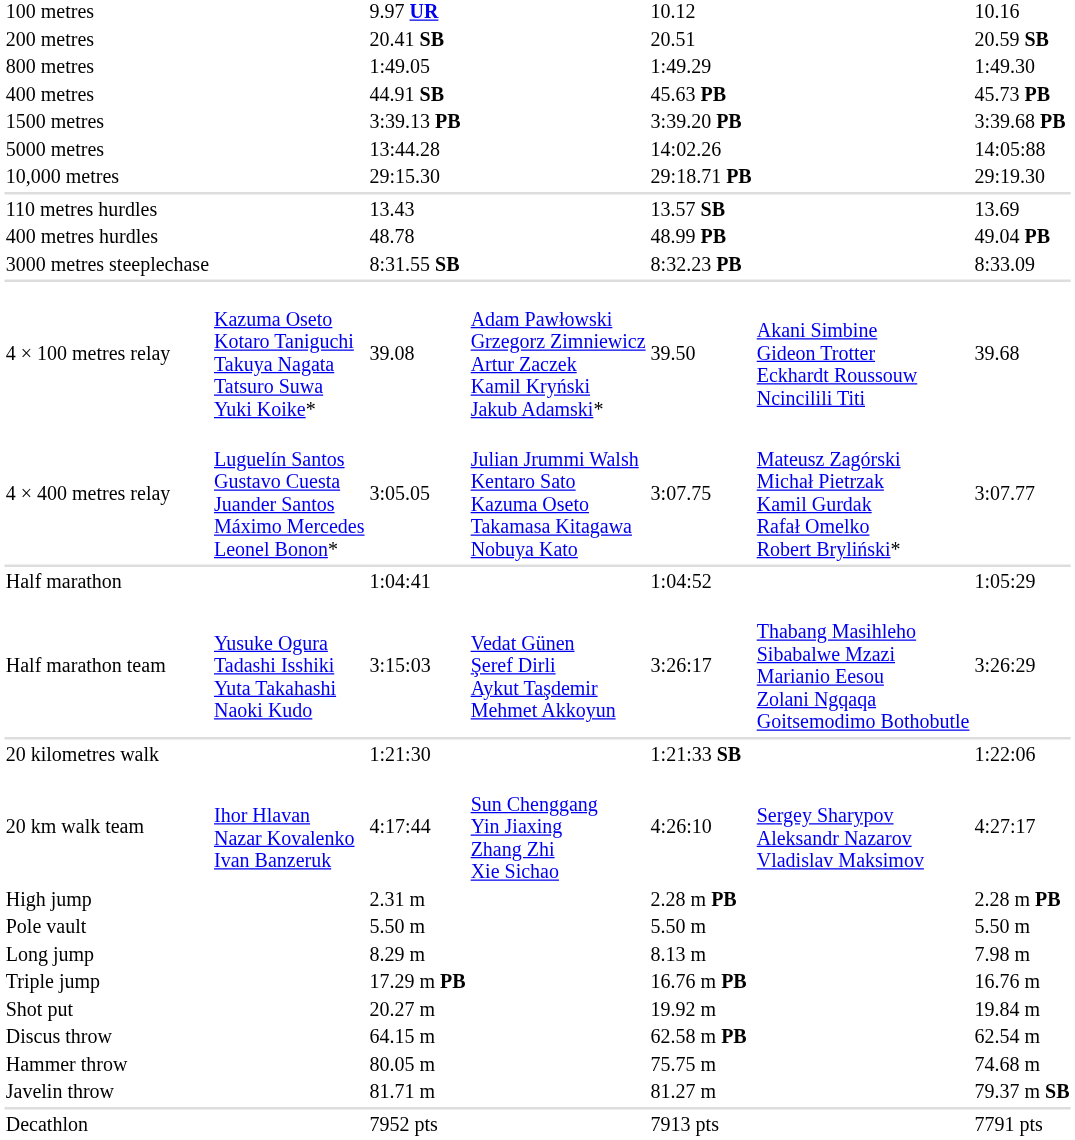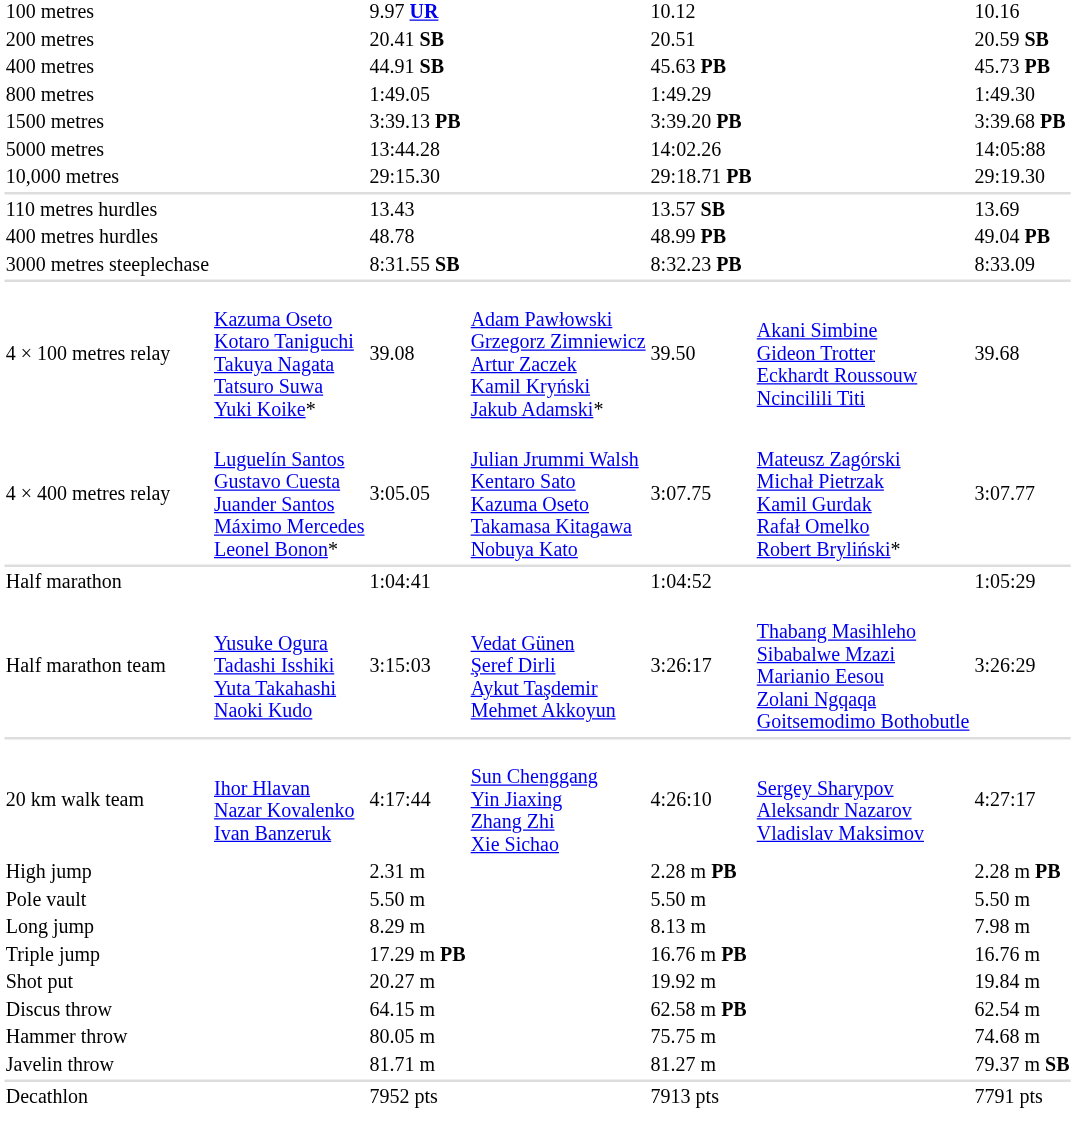 <table>
 <tr>
 <td>100 metres<br></td>
 <td></td>
 <td>9.97 <strong><a href='#'>UR</a></strong></td>
 <td></td>
 <td>10.12</td>
 <td></td>
 <td>10.16</td>
 </tr>
 <tr>
 <td>200 metres<br></td>
 <td></td>
 <td>20.41 <strong>SB</strong></td>
 <td></td>
 <td>20.51</td>
 <td></td>
 <td>20.59 <strong>SB</strong></td>
 </tr>
 <tr>
+<td>400 metres<br></td>
+<td></td>
+<td>44.91 <strong>SB</strong></td>
+<td></td>
+<td>45.63 <strong>PB</strong></td>
+<td></td>
+<td>45.73 <strong>PB</strong></td>
+</tr>
+<tr>
 <td>800 metres<br></td>
 <td></td>
 <td>1:49.05</td>
 <td></td>
 <td>1:49.29</td>
 <td></td>
 <td>1:49.30</td>
-</tr>
-<tr>
-<td>400 metres<br></td>
-<td></td>
-<td>44.91 <strong>SB</strong></td>
-<td></td>
-<td>45.63 <strong>PB</strong></td>
-<td></td>
-<td>45.73 <strong>PB</strong></td>
 </tr>
 <tr>
 <td>1500 metres<br></td>
 <td></td>
 <td>3:39.13 <strong>PB</strong></td>
 <td></td>
 <td>3:39.20 <strong>PB</strong></td>
 <td></td>
 <td>3:39.68 <strong>PB</strong></td>
 </tr>
 <tr>
 <td>5000 metres<br></td>
 <td></td>
 <td>13:44.28</td>
 <td></td>
 <td>14:02.26</td>
 <td></td>
 <td>14:05:88</td>
 </tr>
 <tr>
 <td>10,000 metres<br></td>
 <td></td>
 <td>29:15.30</td>
 <td></td>
 <td>29:18.71 <strong>PB</strong></td>
 <td></td>
 <td>29:19.30</td>
 </tr>
 <tr bgcolor=#DDDDDD>
 <td colspan=7></td>
 </tr>
 <tr>
 <td>110 metres hurdles<br></td>
 <td></td>
 <td>13.43</td>
 <td></td>
 <td>13.57 <strong>SB</strong></td>
 <td></td>
 <td>13.69</td>
 </tr>
 <tr>
 <td>400 metres hurdles<br></td>
 <td></td>
 <td>48.78</td>
 <td></td>
 <td>48.99 <strong>PB</strong></td>
 <td></td>
 <td>49.04 <strong>PB</strong></td>
 </tr>
 <tr>
 <td>3000 metres steeplechase<br></td>
 <td></td>
 <td>8:31.55 <strong>SB</strong></td>
 <td></td>
 <td>8:32.23 <strong>PB</strong></td>
 <td></td>
 <td>8:33.09</td>
 </tr>
 <tr bgcolor=#DDDDDD>
 <td colspan=7></td>
 </tr>
 <tr>
 <td>4 × 100 metres relay<br></td>
 <td><br><a href='#'>Kazuma Oseto</a><br><a href='#'>Kotaro Taniguchi</a><br><a href='#'>Takuya Nagata</a><br><a href='#'>Tatsuro Suwa</a><br><a href='#'>Yuki Koike</a>*</td>
 <td>39.08</td>
 <td><br><a href='#'>Adam Pawłowski</a><br><a href='#'>Grzegorz Zimniewicz</a><br><a href='#'>Artur Zaczek</a><br><a href='#'>Kamil Kryński</a><br><a href='#'>Jakub Adamski</a>*</td>
 <td>39.50</td>
 <td><br><a href='#'>Akani Simbine</a><br><a href='#'>Gideon Trotter</a><br><a href='#'>Eckhardt Roussouw</a><br><a href='#'>Ncincilili Titi</a></td>
 <td>39.68</td>
 </tr>
 <tr>
 <td>4 × 400 metres relay<br></td>
 <td><br><a href='#'>Luguelín Santos</a><br><a href='#'>Gustavo Cuesta</a><br><a href='#'>Juander Santos</a><br><a href='#'>Máximo Mercedes</a><br><a href='#'>Leonel Bonon</a>*</td>
 <td>3:05.05</td>
 <td><br><a href='#'>Julian Jrummi Walsh</a><br><a href='#'>Kentaro Sato</a><br><a href='#'>Kazuma Oseto</a><br><a href='#'>Takamasa Kitagawa</a><br><a href='#'>Nobuya Kato</a></td>
 <td>3:07.75</td>
 <td><br><a href='#'>Mateusz Zagórski</a><br><a href='#'>Michał Pietrzak</a><br><a href='#'>Kamil Gurdak</a><br><a href='#'>Rafał Omelko</a><br><a href='#'>Robert Bryliński</a>*</td>
 <td>3:07.77</td>
 </tr>
 <tr bgcolor=#DDDDDD>
 <td colspan=7></td>
 </tr>
 <tr>
 <td>Half marathon<br></td>
 <td></td>
 <td>1:04:41</td>
 <td></td>
 <td>1:04:52</td>
 <td></td>
 <td>1:05:29</td>
 </tr>
 <tr>
 <td>Half marathon team<br></td>
 <td><br><a href='#'>Yusuke Ogura</a><br><a href='#'>Tadashi Isshiki</a><br><a href='#'>Yuta Takahashi</a><br><a href='#'>Naoki Kudo</a></td>
 <td>3:15:03</td>
 <td><br><a href='#'>Vedat Günen</a><br><a href='#'>Şeref Dirli</a><br><a href='#'>Aykut Taşdemir</a><br><a href='#'>Mehmet Akkoyun</a></td>
 <td>3:26:17</td>
 <td><br><a href='#'>Thabang Masihleho</a><br><a href='#'>Sibabalwe Mzazi</a><br><a href='#'>Marianio Eesou</a><br><a href='#'>Zolani Ngqaqa</a><br><a href='#'>Goitsemodimo Bothobutle</a></td>
 <td>3:26:29</td>
 </tr>
 <tr bgcolor=#DDDDDD>
 <td colspan=7></td>
 </tr>
 <tr>
-<td>20 kilometres walk<br></td>
-<td></td>
-<td>1:21:30</td>
-<td></td>
-<td>1:21:33 <strong>SB</strong></td>
-<td></td>
-<td>1:22:06</td>
-</tr>
-<tr>
 <td>20 km walk team<br></td>
 <td><br><a href='#'>Ihor Hlavan</a><br><a href='#'>Nazar Kovalenko</a><br><a href='#'>Ivan Banzeruk</a></td>
 <td>4:17:44</td>
 <td><br><a href='#'>Sun Chenggang</a><br><a href='#'>Yin Jiaxing</a><br><a href='#'>Zhang Zhi</a><br><a href='#'>Xie Sichao</a></td>
 <td>4:26:10</td>
 <td><br><a href='#'>Sergey Sharypov</a><br><a href='#'>Aleksandr Nazarov</a><br><a href='#'>Vladislav Maksimov</a></td>
 <td>4:27:17</td>
 </tr>
 <tr>
 <td>High jump<br></td>
 <td></td>
 <td>2.31 m</td>
 <td></td>
 <td>2.28 m <strong>PB</strong></td>
 <td></td>
 <td>2.28 m <strong>PB</strong></td>
 </tr>
 <tr>
 <td>Pole vault<br></td>
 <td></td>
 <td>5.50 m</td>
 <td></td>
 <td>5.50 m</td>
 <td></td>
 <td>5.50 m</td>
 </tr>
 <tr>
 <td>Long jump<br></td>
 <td></td>
 <td>8.29 m</td>
 <td></td>
 <td>8.13 m</td>
 <td></td>
 <td>7.98 m</td>
 </tr>
 <tr>
 <td>Triple jump<br></td>
 <td></td>
 <td>17.29 m <strong>PB</strong></td>
 <td></td>
 <td>16.76 m <strong>PB</strong></td>
 <td></td>
 <td>16.76 m</td>
 </tr>
 <tr>
 <td>Shot put<br></td>
 <td></td>
 <td>20.27 m</td>
 <td></td>
 <td>19.92 m</td>
 <td></td>
 <td>19.84 m</td>
 </tr>
 <tr>
 <td>Discus throw<br></td>
 <td></td>
 <td>64.15 m</td>
 <td></td>
 <td>62.58 m <strong>PB</strong></td>
 <td></td>
 <td>62.54 m</td>
 </tr>
 <tr>
 <td>Hammer throw<br></td>
 <td></td>
 <td>80.05 m</td>
 <td></td>
 <td>75.75 m</td>
 <td></td>
 <td>74.68 m</td>
 </tr>
 <tr>
 <td>Javelin throw<br></td>
 <td></td>
 <td>81.71 m</td>
 <td></td>
 <td>81.27 m</td>
 <td></td>
 <td>79.37 m <strong>SB</strong></td>
 </tr>
 <tr bgcolor=#DDDDDD>
 <td colspan=7></td>
 </tr>
 <tr>
 <td>Decathlon<br></td>
 <td></td>
 <td>7952 pts</td>
 <td></td>
 <td>7913 pts</td>
 <td></td>
 <td>7791 pts</td>
 </tr>
 </table>
